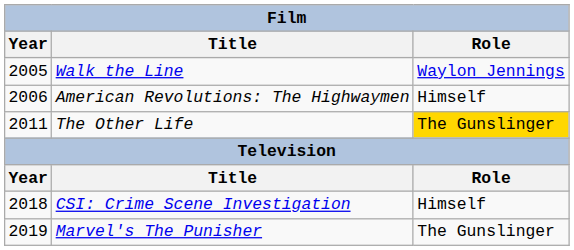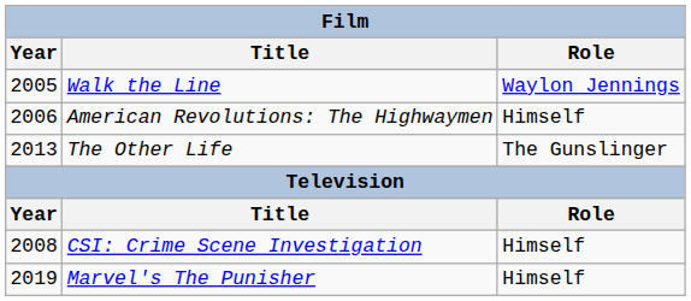 <table class="wikitable">
 <tr style="background:#ccc; text-align:center;">
 <th colspan="4" style="background: LightSteelBlue;">Film</th>
 </tr>
 <tr style="background:#ccc; text-align:center;">
 <th>Year</th>
 <th>Title</th>
 <th>Role</th>
 </tr>
 <tr>
 <td>2005</td>
 <td><em><a href='#'>Walk the Line</a></em></td>
 <td><a href='#'>Waylon Jennings</a></td>
 </tr>
 <tr>
 <td>2006</td>
 <td><em>American Revolutions: The Highwaymen</em></td>
 <td>Himself</td>
 </tr>
 <tr>
-<td>2011</td>
+<td>2013</td>
 <td><em>The Other Life</em></td>
-<td style="background: gold;">The Gunslinger</td>
+<td>The Gunslinger</td>
 </tr>
 <tr style="background:#ccc; text-align:center;">
 <th colspan="4" style="background: LightSteelBlue;">Television</th>
 </tr>
 <tr style="background:#ccc; text-align:center;">
 <th>Year</th>
 <th>Title</th>
 <th>Role</th>
 </tr>
 <tr>
-<td>2018</td>
+<td>2008</td>
 <td><em><a href='#'>CSI: Crime Scene Investigation</a></em></td>
 <td>Himself</td>
 </tr>
 <tr>
 <td>2019</td>
 <td><em><a href='#'>Marvel's The Punisher</a></em></td>
-<td>The Gunslinger</td>
+<td>Himself</td>
 </tr>
 </table>
